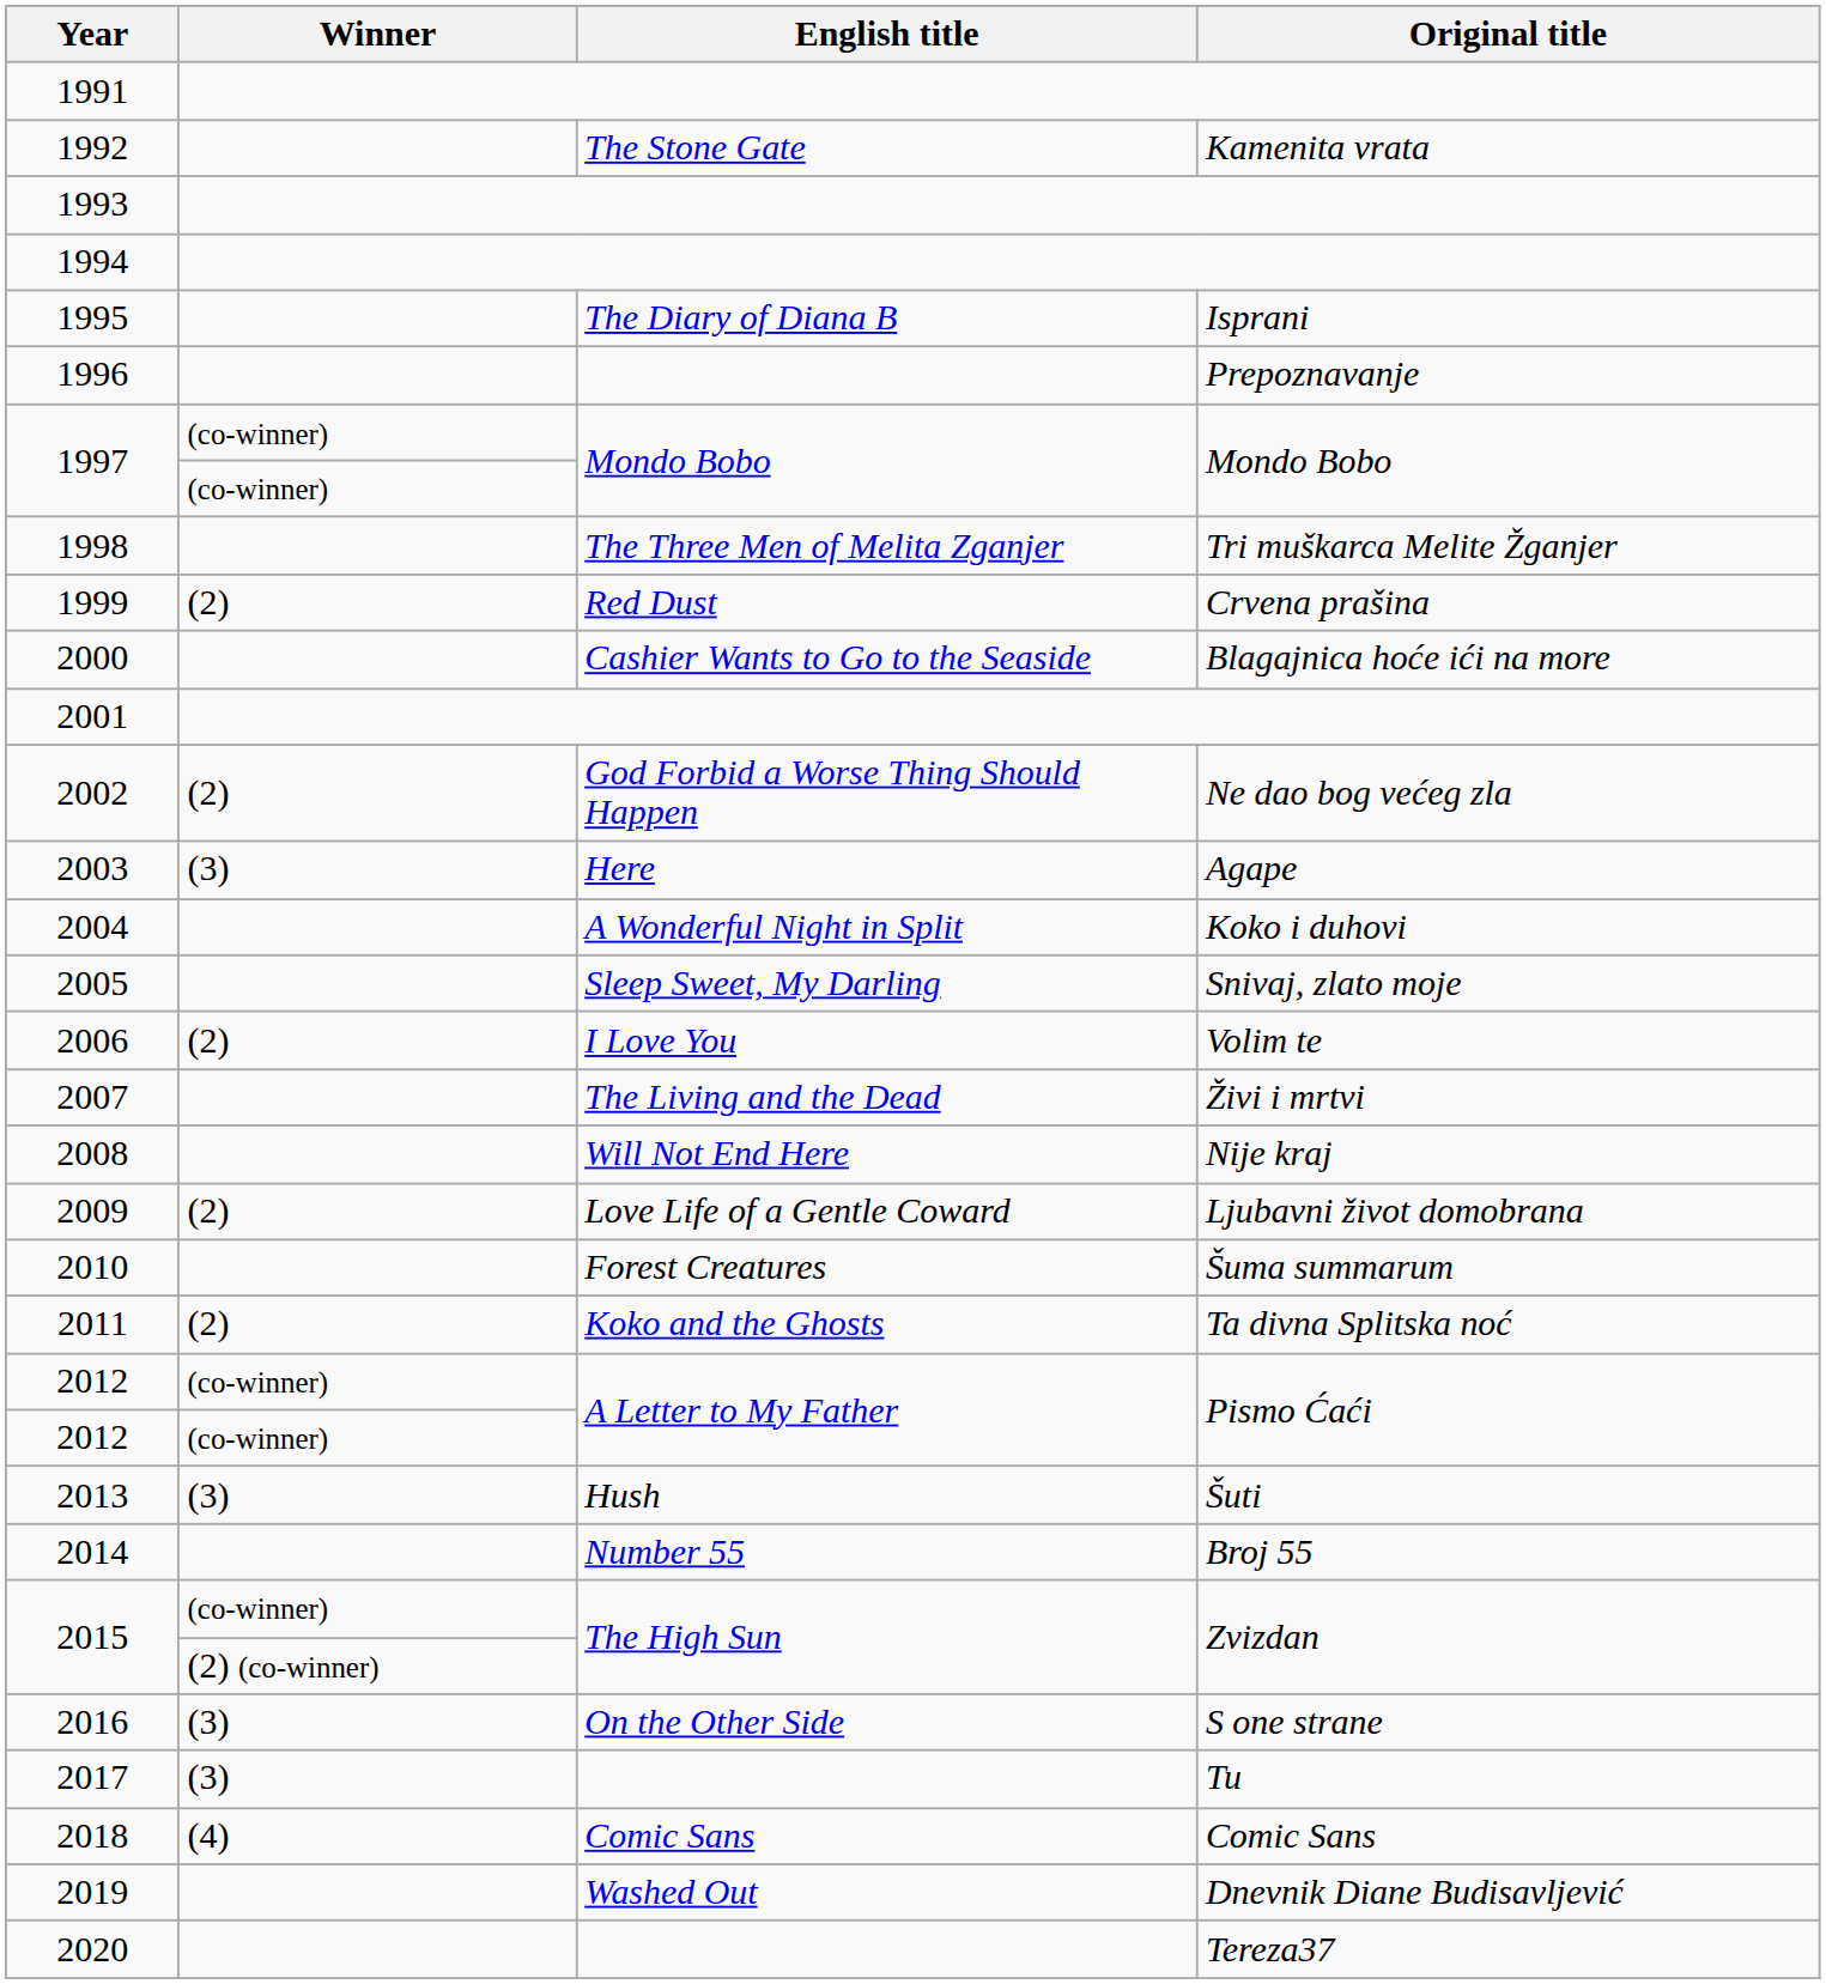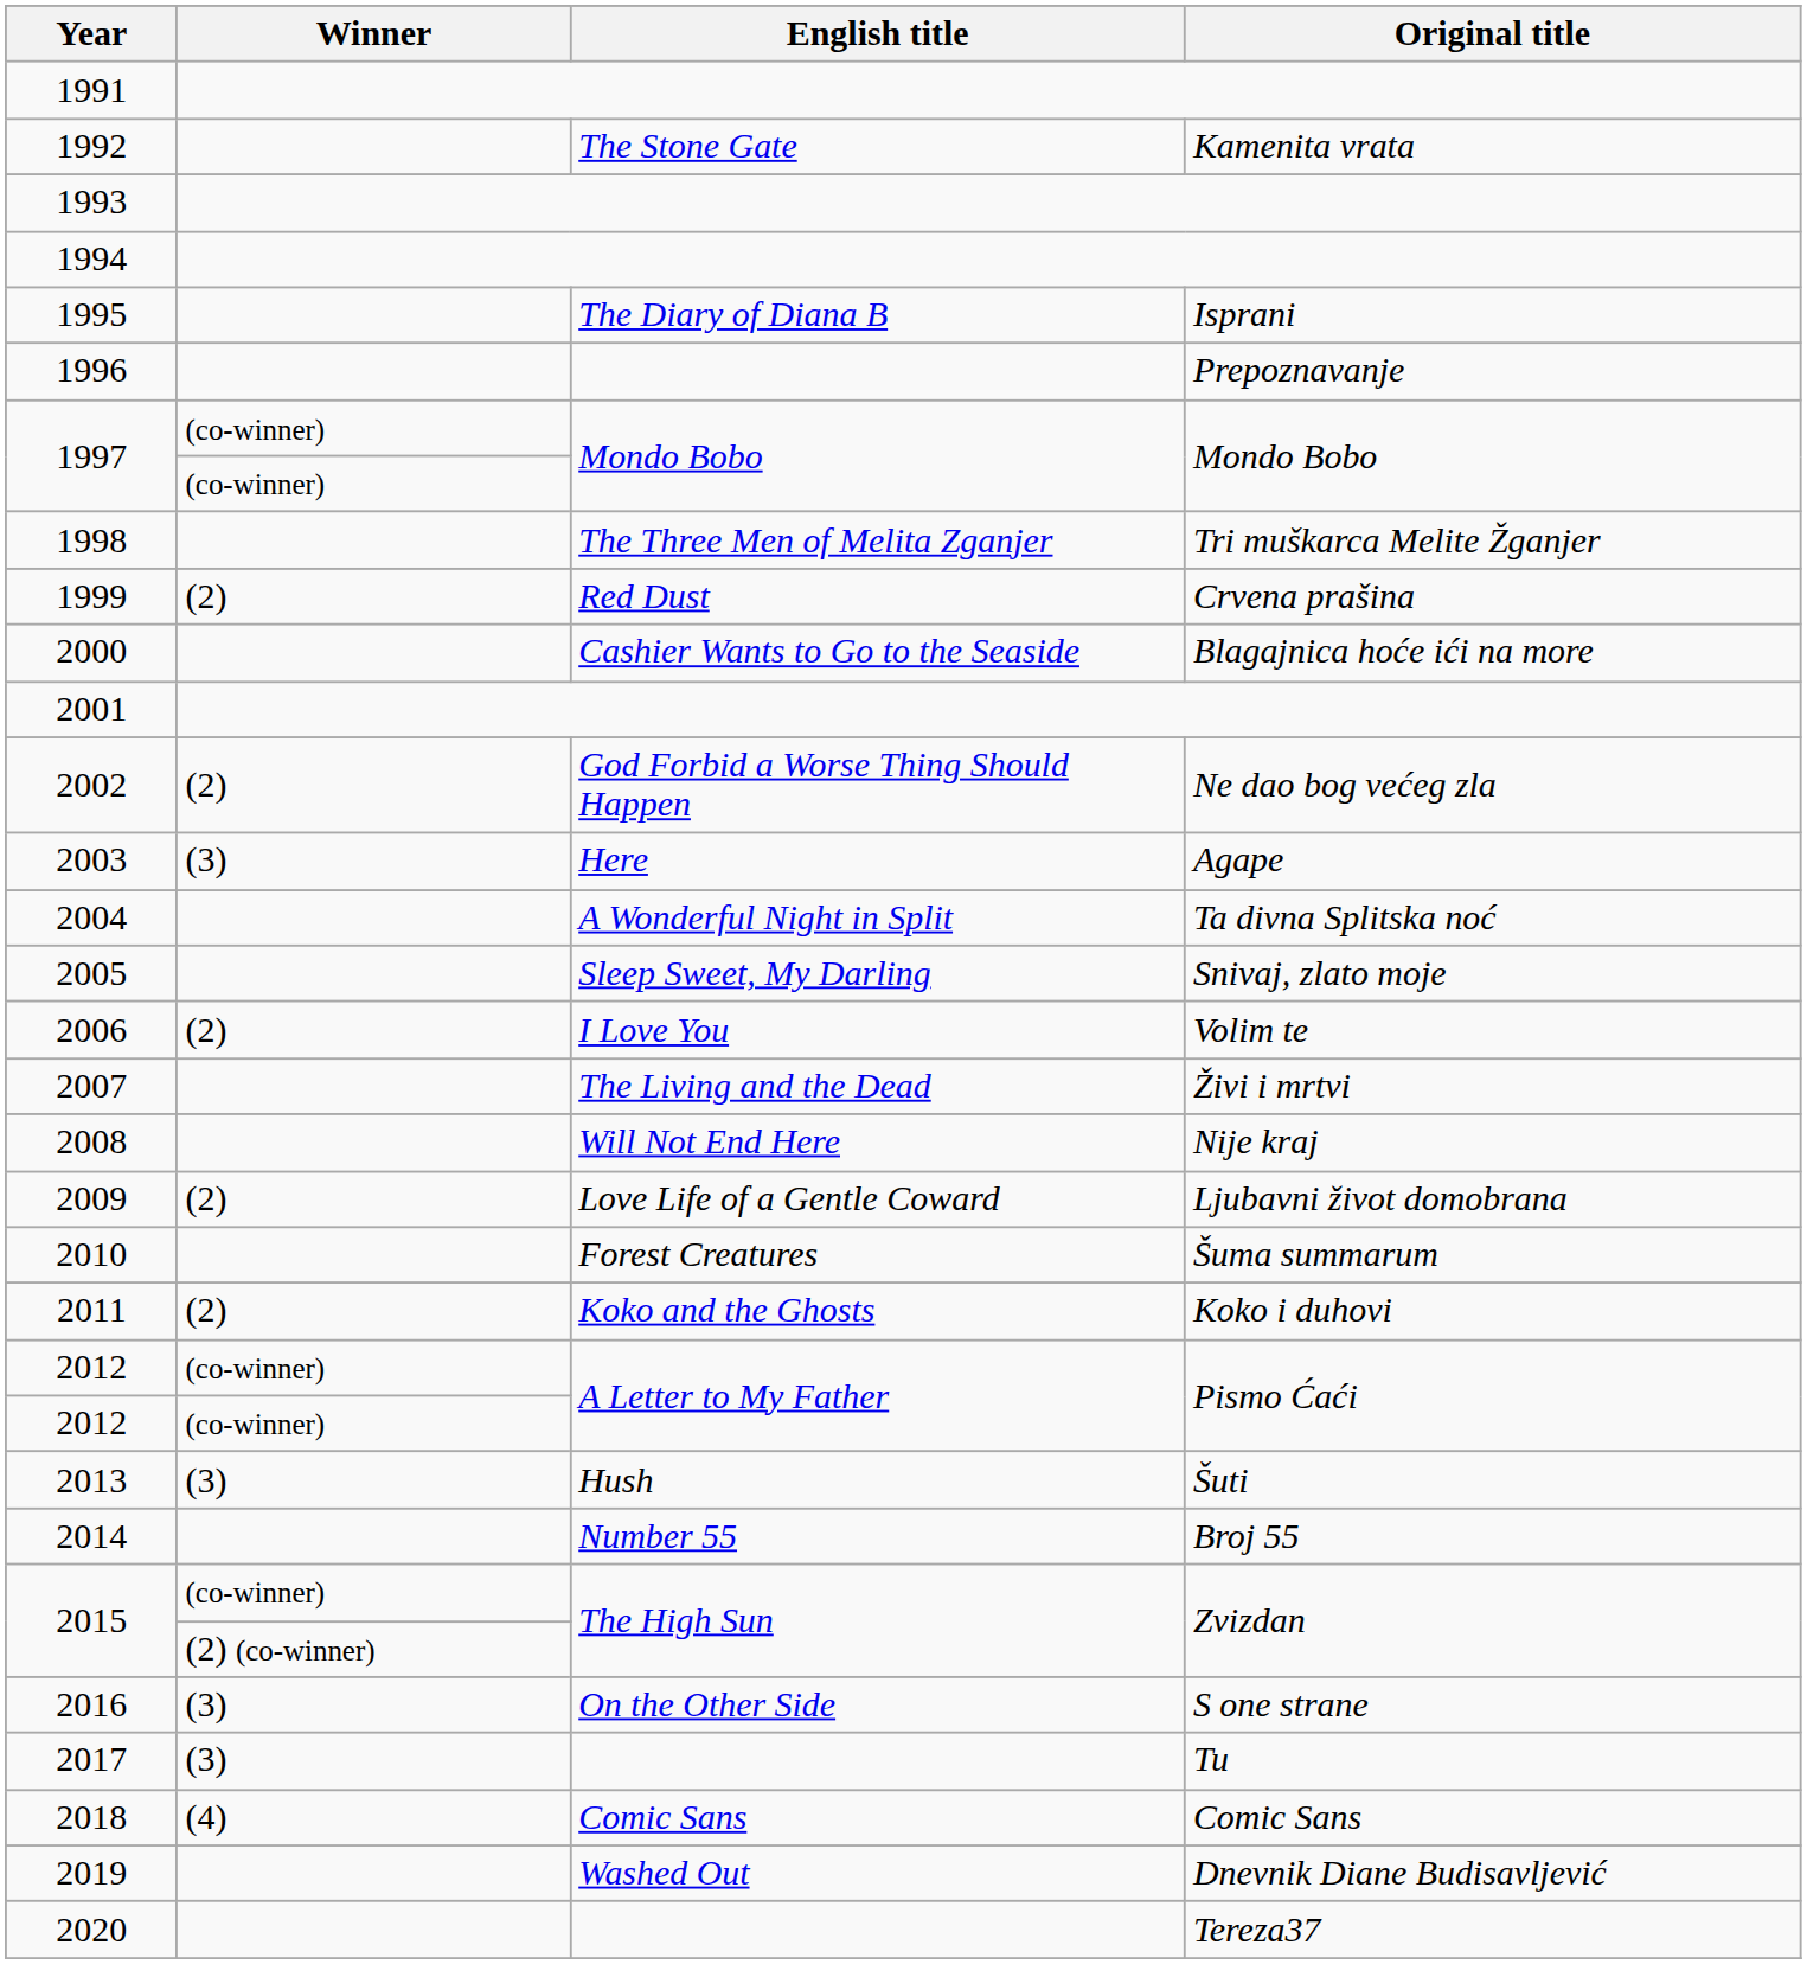 <table class="wikitable sortable">
 <tr>
 <th width="70"><strong>Year</strong></th>
 <th width="170"><strong>Winner</strong></th>
 <th width="270"><strong>English title</strong></th>
 <th width="270"><strong>Original title</strong></th>
 </tr>
 <tr>
 <td style="text-align:center;">1991</td>
 <td colspan="3"></td>
 </tr>
 <tr>
 <td style="text-align:center;">1992</td>
 <td></td>
 <td><em><a href='#'>The Stone Gate</a></em></td>
 <td><em>Kamenita vrata</em></td>
 </tr>
 <tr>
 <td style="text-align:center;">1993</td>
 <td colspan="3"></td>
 </tr>
 <tr>
 <td style="text-align:center;">1994</td>
 <td colspan="3"></td>
 </tr>
 <tr>
 <td style="text-align:center;">1995</td>
 <td></td>
 <td><em><a href='#'>The Diary of Diana B</a></em></td>
 <td><em>Isprani</em></td>
 </tr>
 <tr>
 <td style="text-align:center;">1996</td>
 <td></td>
 <td></td>
 <td><em>Prepoznavanje</em></td>
 </tr>
 <tr>
 <td style="text-align:center;" rowspan=2>1997</td>
 <td> <small>(co-winner)</small></td>
 <td rowspan=2><em><a href='#'>Mondo Bobo</a></em></td>
 <td rowspan=2><em>Mondo Bobo</em></td>
 </tr>
 <tr>
 <td> <small>(co-winner)</small></td>
 </tr>
 <tr>
 <td style="text-align:center;">1998</td>
 <td></td>
 <td><em><a href='#'>The Three Men of Melita Zganjer</a></em></td>
 <td><em>Tri muškarca Melite Žganjer</em></td>
 </tr>
 <tr>
 <td style="text-align:center;">1999</td>
 <td> (2)</td>
 <td><em><a href='#'>Red Dust</a></em></td>
 <td><em>Crvena prašina</em></td>
 </tr>
 <tr>
 <td style="text-align:center;">2000</td>
 <td></td>
 <td><em><a href='#'>Cashier Wants to Go to the Seaside</a></em></td>
 <td><em>Blagajnica hoće ići na more</em></td>
 </tr>
 <tr>
 <td style="text-align:center;">2001</td>
 <td colspan="3"></td>
 </tr>
 <tr>
 <td style="text-align:center;">2002</td>
 <td> (2)</td>
 <td><em><a href='#'>God Forbid a Worse Thing Should Happen</a></em></td>
 <td><em>Ne dao bog većeg zla</em></td>
 </tr>
 <tr>
 <td style="text-align:center;">2003</td>
 <td> (3)</td>
 <td><em><a href='#'>Here</a></em></td>
 <td><em>Agape</em></td>
 </tr>
 <tr>
 <td style="text-align:center;">2004</td>
 <td></td>
 <td><em><a href='#'>A Wonderful Night in Split</a></em></td>
-<td><em>Koko i duhovi</em></td>
+<td><em>Ta divna Splitska noć</em></td>
 </tr>
 <tr>
 <td style="text-align:center;">2005</td>
 <td></td>
 <td><em><a href='#'>Sleep Sweet, My Darling</a></em></td>
 <td><em>Snivaj, zlato moje</em></td>
 </tr>
 <tr>
 <td style="text-align:center;">2006</td>
 <td> (2)</td>
 <td><em><a href='#'>I Love You</a></em></td>
 <td><em>Volim te</em></td>
 </tr>
 <tr>
 <td style="text-align:center;">2007</td>
 <td></td>
 <td><em><a href='#'>The Living and the Dead</a></em></td>
 <td><em>Živi i mrtvi</em></td>
 </tr>
 <tr>
 <td style="text-align:center;">2008</td>
 <td></td>
 <td><em><a href='#'>Will Not End Here</a></em></td>
 <td><em>Nije kraj</em></td>
 </tr>
 <tr>
 <td style="text-align:center;">2009</td>
 <td> (2)</td>
 <td><em>Love Life of a Gentle Coward</em></td>
 <td><em>Ljubavni život domobrana</em></td>
 </tr>
 <tr>
 <td style="text-align:center;">2010</td>
 <td></td>
 <td><em>Forest Creatures</em></td>
 <td><em>Šuma summarum</em></td>
 </tr>
 <tr>
 <td style="text-align:center;">2011</td>
 <td> (2)</td>
 <td><em><a href='#'>Koko and the Ghosts</a></em></td>
-<td><em>Ta divna Splitska noć</em></td>
+<td><em>Koko i duhovi</em></td>
 </tr>
 <tr>
 <td style="text-align:center;">2012</td>
 <td> <small>(co-winner)</small></td>
 <td rowspan=2><em><a href='#'>A Letter to My Father</a></em></td>
 <td rowspan=2><em>Pismo Ćaći</em></td>
 </tr>
 <tr>
 <td style="text-align:center;">2012</td>
 <td> <small>(co-winner)</small></td>
 </tr>
 <tr>
 <td style="text-align:center;">2013</td>
 <td> (3)</td>
 <td><em>Hush</em></td>
 <td><em>Šuti</em></td>
 </tr>
 <tr>
 <td style="text-align:center;">2014</td>
 <td></td>
 <td><em><a href='#'>Number 55</a></em></td>
 <td><em>Broj 55</em></td>
 </tr>
 <tr>
 <td style="text-align:center;" rowspan=2>2015</td>
 <td> <small>(co-winner)</small></td>
 <td rowspan=2><em><a href='#'>The High Sun</a></em></td>
 <td rowspan=2><em>Zvizdan</em></td>
 </tr>
 <tr>
 <td> (2) <small>(co-winner)</small></td>
 </tr>
 <tr>
 <td style="text-align:center;">2016</td>
 <td> (3)</td>
 <td><em><a href='#'>On the Other Side</a></em></td>
 <td><em>S one strane</em></td>
 </tr>
 <tr>
 <td style="text-align:center;">2017</td>
 <td> (3)</td>
 <td></td>
 <td><em>Tu</em></td>
 </tr>
 <tr>
 <td style="text-align:center;">2018</td>
 <td> (4)</td>
 <td><em><a href='#'>Comic Sans</a></em></td>
 <td><em>Comic Sans</em></td>
 </tr>
 <tr>
 <td style="text-align:center;">2019</td>
 <td></td>
 <td><em><a href='#'>Washed Out</a></em></td>
 <td><em>Dnevnik Diane Budisavljević</em></td>
 </tr>
 <tr>
 <td style="text-align:center;">2020</td>
 <td></td>
 <td></td>
 <td><em>Tereza37</em></td>
 </tr>
 <tr>
 </tr>
 </table>
